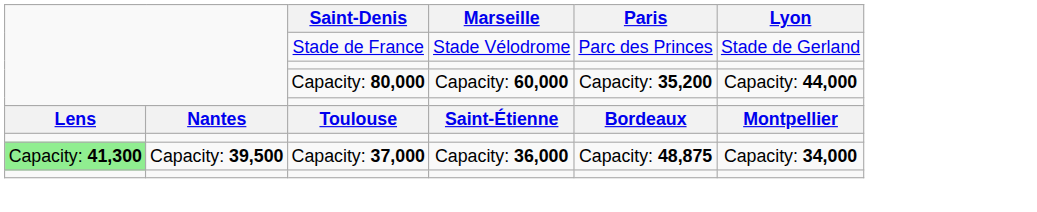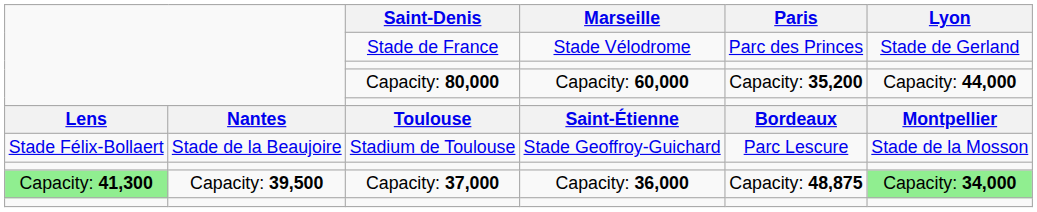 <table class="wikitable" style="text-align:center">
 <tr>
 <td colspan="2" rowspan="5"><br></td>
 <th><a href='#'>Saint-Denis</a></th>
 <th><a href='#'>Marseille</a></th>
 <th><a href='#'>Paris</a></th>
 <th><a href='#'>Lyon</a></th>
 </tr>
 <tr>
 <td><a href='#'>Stade de France</a></td>
 <td><a href='#'>Stade Vélodrome</a></td>
 <td><a href='#'>Parc des Princes</a></td>
 <td><a href='#'>Stade de Gerland</a></td>
 </tr>
 <tr>
 <td></td>
 <td></td>
 <td></td>
 <td></td>
 </tr>
 <tr>
 <td>Capacity: <strong>80,000</strong></td>
 <td>Capacity: <strong>60,000</strong></td>
 <td>Capacity: <strong>35,200</strong></td>
 <td>Capacity: <strong>44,000</strong></td>
 </tr>
 <tr>
 <td></td>
 <td></td>
 <td></td>
 <td></td>
 </tr>
 <tr>
 <th><a href='#'>Lens</a></th>
 <th><a href='#'>Nantes</a></th>
 <th><a href='#'>Toulouse</a></th>
 <th><a href='#'>Saint-Étienne</a></th>
 <th><a href='#'>Bordeaux</a></th>
 <th><a href='#'>Montpellier</a></th>
 </tr>
 <tr>
+<td><a href='#'>Stade Félix-Bollaert</a></td>
+<td><a href='#'>Stade de la Beaujoire</a></td>
+<td><a href='#'>Stadium de Toulouse</a></td>
+<td><a href='#'>Stade Geoffroy-Guichard</a></td>
+<td><a href='#'>Parc Lescure</a></td>
+<td><a href='#'>Stade de la Mosson</a></td>
+</tr>
+<tr>
 <td></td>
 <td></td>
 <td></td>
 <td></td>
 <td></td>
 <td></td>
 </tr>
 <tr>
 <td style="background: lightgreen;">Capacity: <strong>41,300</strong></td>
 <td>Capacity: <strong>39,500</strong></td>
 <td>Capacity: <strong>37,000</strong></td>
 <td>Capacity: <strong>36,000</strong></td>
 <td>Capacity: <strong>48,875</strong></td>
-<td>Capacity: <strong>34,000</strong></td>
+<td style="background: lightgreen;">Capacity: <strong>34,000</strong></td>
 </tr>
 <tr>
 <td></td>
 <td></td>
 <td></td>
 <td></td>
 <td></td>
 <td></td>
 </tr>
 </table>
